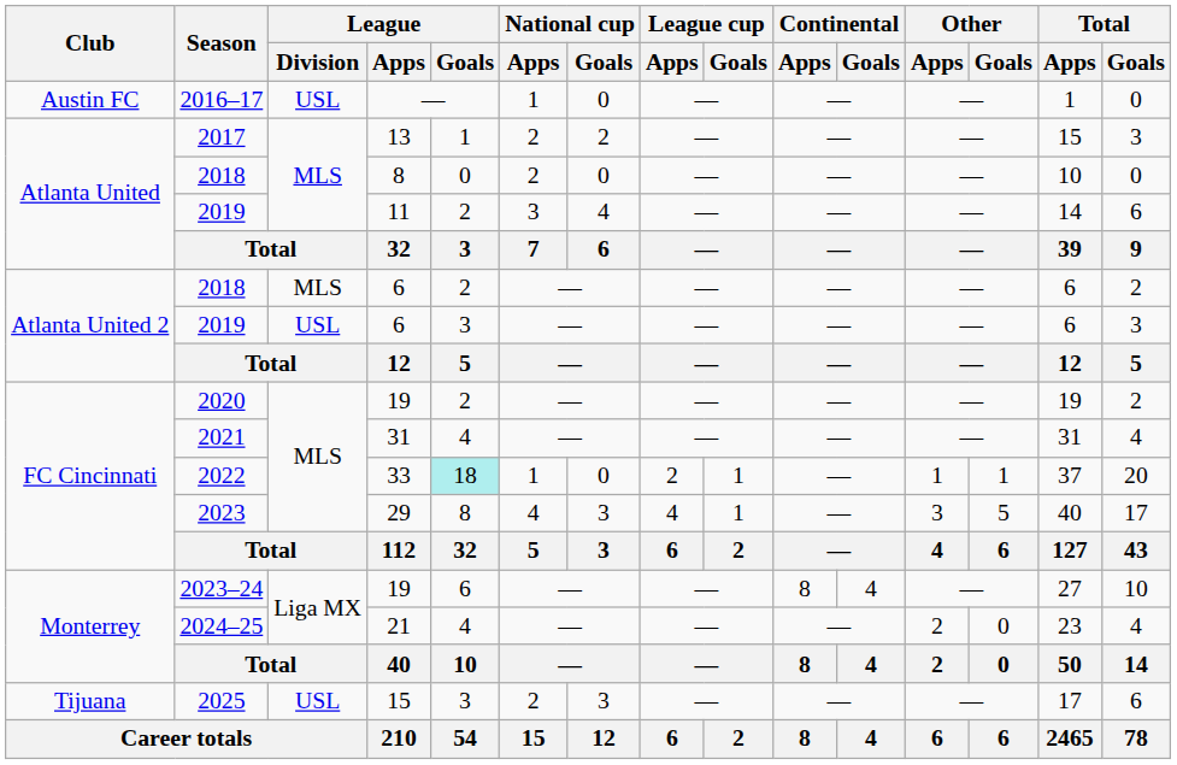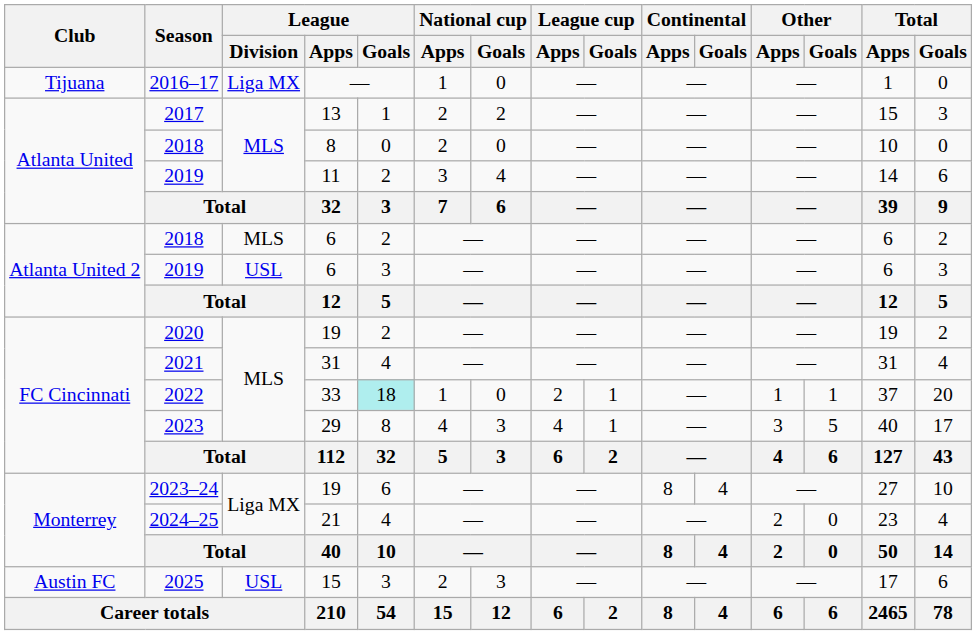 <table class="wikitable" style="text-align:center">
 <tr>
 <th rowspan="2">Club</th>
 <th rowspan="2">Season</th>
 <th colspan="3">League</th>
 <th colspan="2">National cup</th>
 <th colspan="2">League cup</th>
 <th colspan="2">Continental</th>
 <th colspan="2">Other</th>
 <th colspan="2">Total</th>
 </tr>
 <tr>
 <th>Division</th>
 <th>Apps</th>
 <th>Goals</th>
 <th>Apps</th>
 <th>Goals</th>
 <th>Apps</th>
 <th>Goals</th>
 <th>Apps</th>
 <th>Goals</th>
 <th>Apps</th>
 <th>Goals</th>
 <th>Apps</th>
 <th>Goals</th>
 </tr>
 <tr>
-<td rowspan=1><a href='#'>Austin FC</a></td>
+<td><a href='#'>Tijuana</a></td>
 <td><a href='#'>2016–17</a></td>
-<td><a href='#'>USL</a></td>
+<td><a href='#'>Liga MX</a></td>
 <td colspan="2">—</td>
 <td>1</td>
 <td>0</td>
 <td colspan="2">—</td>
 <td colspan="2">—</td>
 <td colspan="2">—</td>
 <td>1</td>
 <td>0</td>
 </tr>
 <tr>
 <td rowspan=4><a href='#'>Atlanta United</a></td>
 <td><a href='#'>2017</a></td>
 <td rowspan=3><a href='#'>MLS</a></td>
 <td>13</td>
 <td>1</td>
 <td>2</td>
 <td>2</td>
 <td colspan="2">—</td>
 <td colspan="2">—</td>
 <td colspan="2">—</td>
 <td>15</td>
 <td>3</td>
 </tr>
 <tr>
 <td><a href='#'>2018</a></td>
 <td>8</td>
 <td>0</td>
 <td>2</td>
 <td>0</td>
 <td colspan="2">—</td>
 <td colspan="2">—</td>
 <td colspan="2">—</td>
 <td>10</td>
 <td>0</td>
 </tr>
 <tr>
 <td><a href='#'>2019</a></td>
 <td>11</td>
 <td>2</td>
 <td>3</td>
 <td>4</td>
 <td colspan="2">—</td>
 <td colspan="2">—</td>
 <td colspan="2">—</td>
 <td>14</td>
 <td>6</td>
 </tr>
 <tr>
 <th colspan=2>Total</th>
 <th>32</th>
 <th>3</th>
 <th>7</th>
 <th>6</th>
 <th colspan="2">—</th>
 <th colspan="2">—</th>
 <th colspan="2">—</th>
 <th>39</th>
 <th>9</th>
 </tr>
 <tr>
 <td rowspan=3><a href='#'>Atlanta United 2</a></td>
 <td><a href='#'>2018</a></td>
 <td rowspan=1>MLS</td>
 <td>6</td>
 <td>2</td>
 <td colspan="2">—</td>
 <td colspan="2">—</td>
 <td colspan="2">—</td>
 <td colspan="2">—</td>
 <td>6</td>
 <td>2</td>
 </tr>
 <tr>
 <td><a href='#'>2019</a></td>
 <td><a href='#'>USL</a></td>
 <td>6</td>
 <td>3</td>
 <td colspan="2">—</td>
 <td colspan="2">—</td>
 <td colspan="2">—</td>
 <td colspan="2">—</td>
 <td>6</td>
 <td>3</td>
 </tr>
 <tr>
 <th colspan=2>Total</th>
 <th>12</th>
 <th>5</th>
 <th colspan="2">—</th>
 <th colspan="2">—</th>
 <th colspan="2">—</th>
 <th colspan="2">—</th>
 <th>12</th>
 <th>5</th>
 </tr>
 <tr>
 <td rowspan=5><a href='#'>FC Cincinnati</a></td>
 <td><a href='#'>2020</a></td>
 <td rowspan=4>MLS</td>
 <td>19</td>
 <td>2</td>
 <td colspan="2">—</td>
 <td colspan="2">—</td>
 <td colspan="2">—</td>
 <td colspan="2">—</td>
 <td>19</td>
 <td>2</td>
 </tr>
 <tr>
 <td><a href='#'>2021</a></td>
 <td>31</td>
 <td>4</td>
 <td colspan="2">—</td>
 <td colspan="2">—</td>
 <td colspan="2">—</td>
 <td colspan="2">—</td>
 <td>31</td>
 <td>4</td>
 </tr>
 <tr>
 <td><a href='#'>2022</a></td>
 <td>33</td>
 <td style="background: paleturquoise;">18</td>
 <td>1</td>
 <td>0</td>
 <td>2</td>
 <td>1</td>
 <td colspan="2">—</td>
 <td>1</td>
 <td>1</td>
 <td>37</td>
 <td>20</td>
 </tr>
 <tr>
 <td><a href='#'>2023</a></td>
 <td>29</td>
 <td>8</td>
 <td>4</td>
 <td>3</td>
 <td>4</td>
 <td>1</td>
 <td colspan="2">—</td>
 <td>3</td>
 <td>5</td>
 <td>40</td>
 <td>17</td>
 </tr>
 <tr>
 <th colspan=2>Total</th>
 <th>112</th>
 <th>32</th>
 <th>5</th>
 <th>3</th>
 <th>6</th>
 <th>2</th>
 <th colspan="2">—</th>
 <th>4</th>
 <th>6</th>
 <th>127</th>
 <th>43</th>
 </tr>
 <tr>
 <td rowspan=3><a href='#'>Monterrey</a></td>
 <td><a href='#'>2023–24</a></td>
 <td rowspan=2>Liga MX</td>
 <td>19</td>
 <td>6</td>
 <td colspan="2">—</td>
 <td colspan="2">—</td>
 <td>8</td>
 <td>4</td>
 <td colspan="2">—</td>
 <td>27</td>
 <td>10</td>
 </tr>
 <tr>
 <td><a href='#'>2024–25</a></td>
 <td>21</td>
 <td>4</td>
 <td colspan="2">—</td>
 <td colspan="2">—</td>
 <td colspan="2">—</td>
 <td>2</td>
 <td>0</td>
 <td>23</td>
 <td>4</td>
 </tr>
 <tr>
 <th colspan=2>Total</th>
 <th>40</th>
 <th>10</th>
 <th colspan="2">—</th>
 <th colspan="2">—</th>
 <th>8</th>
 <th>4</th>
 <th>2</th>
 <th>0</th>
 <th>50</th>
 <th>14</th>
 </tr>
 <tr>
-<td><a href='#'>Tijuana</a></td>
+<td rowspan=1><a href='#'>Austin FC</a></td>
 <td><a href='#'>2025</a></td>
 <td><a href='#'>USL</a></td>
 <td>15</td>
 <td>3</td>
 <td>2</td>
 <td>3</td>
 <td colspan="2">—</td>
 <td colspan="2">—</td>
 <td colspan="2">—</td>
 <td>17</td>
 <td>6</td>
 </tr>
 <tr>
 <th colspan=3>Career totals</th>
 <th>210</th>
 <th>54</th>
 <th>15</th>
 <th>12</th>
 <th>6</th>
 <th>2</th>
 <th>8</th>
 <th>4</th>
 <th>6</th>
 <th>6</th>
 <th>2465</th>
 <th>78</th>
 </tr>
 </table>
